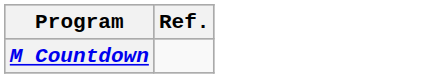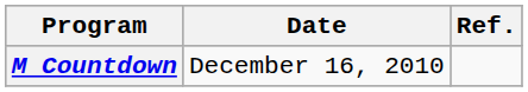 <table class="wikitable plainrowheaders" style="text-align:center">
 <tr>
 <th>Program</th>
+<th>Date</th>
 <th>Ref.</th>
 </tr>
 <tr>
 <th scope="row"><em><a href='#'>M Countdown</a></em></th>
+<td>December 16, 2010</td>
 <td></td>
 </tr>
 </table>
